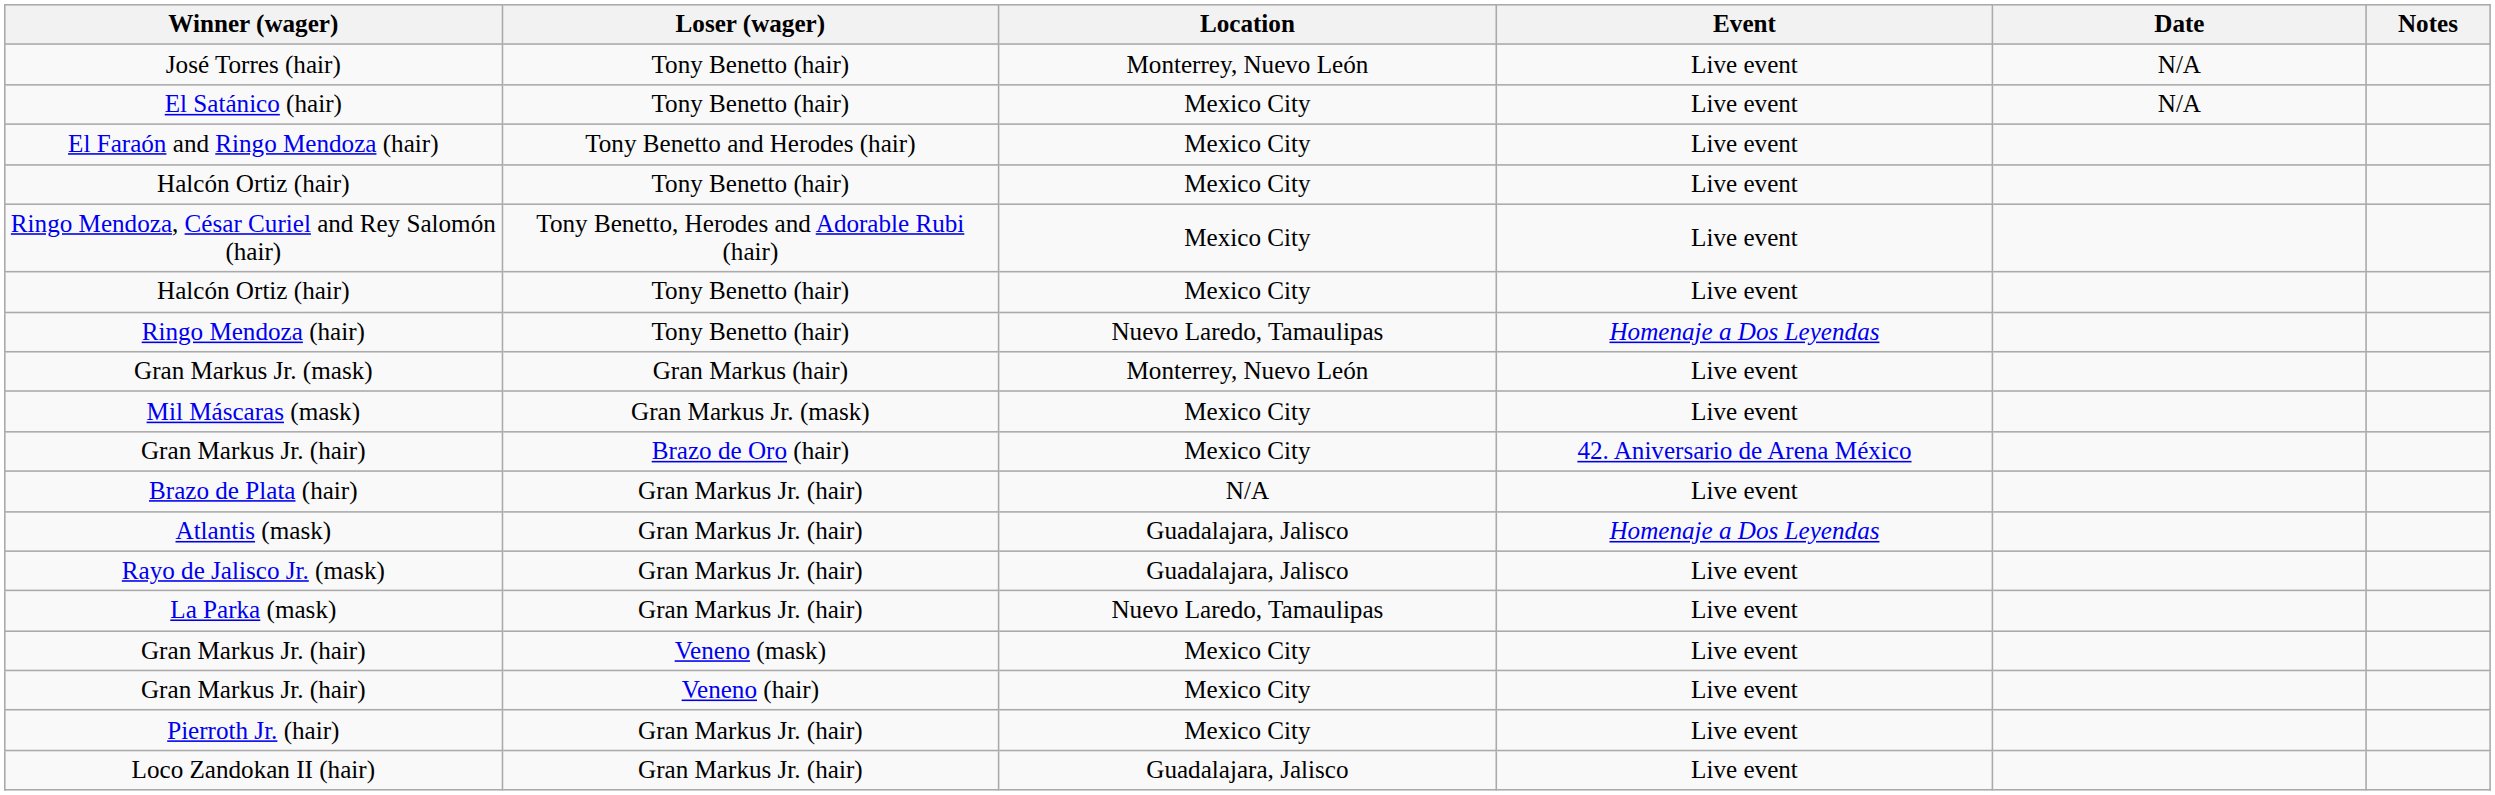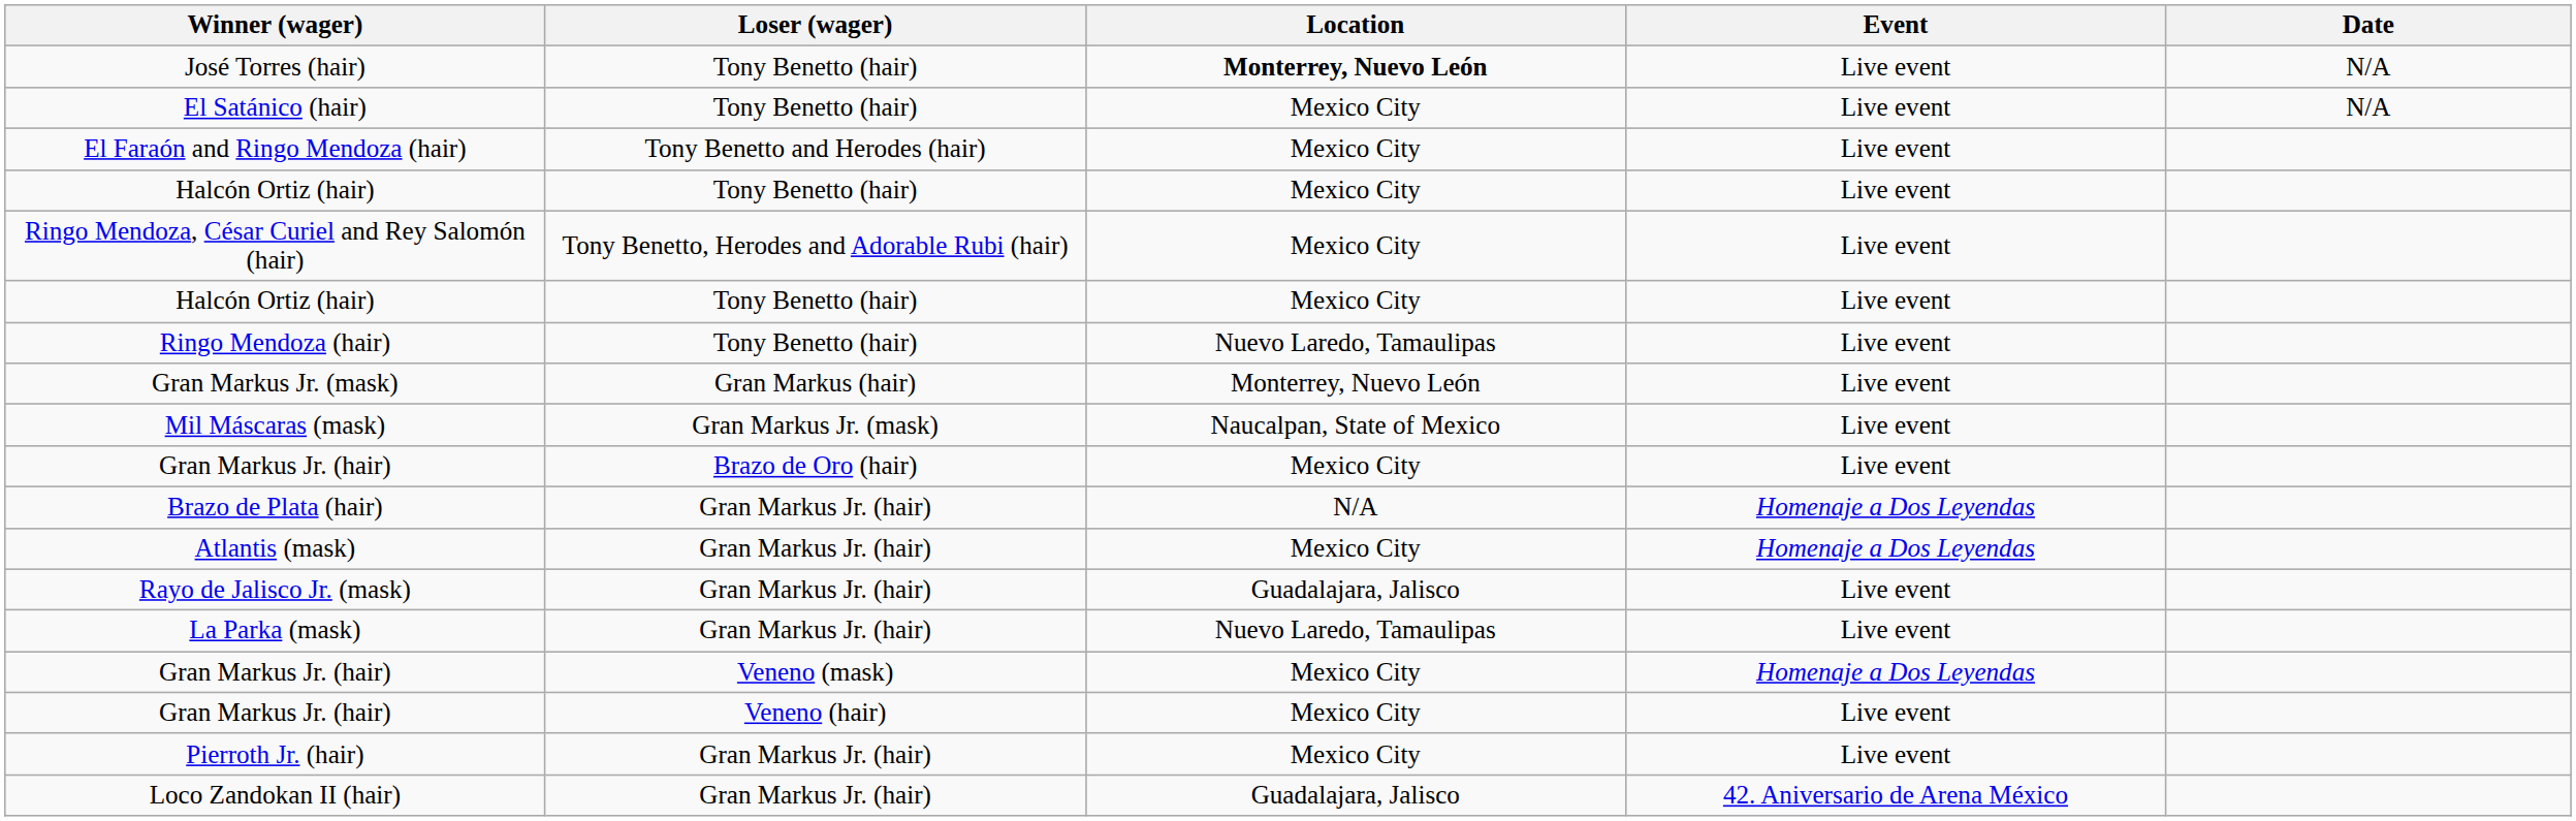 <table class="wikitable sortable" width=100%  style="text-align: center">
 <tr>
 <th width=20% scope="col">Winner (wager)</th>
 <th width=20% scope="col">Loser (wager)</th>
 <th width=20% scope="col">Location</th>
 <th width=20% scope="col">Event</th>
 <th width=15% scope="col">Date</th>
-<th class="unsortable" width=5% scope="col">Notes</th>
 </tr>
 <tr>
 <td>José Torres (hair)</td>
 <td>Tony Benetto (hair)</td>
-<td>Monterrey, Nuevo León</td>
+<td><strong>Monterrey, Nuevo León</strong></td>
 <td>Live event</td>
 <td>N/A</td>
-<td> </td>
 </tr>
 <tr>
 <td><a href='#'>El Satánico</a> (hair)</td>
 <td>Tony Benetto (hair)</td>
 <td>Mexico City</td>
 <td>Live event</td>
 <td>N/A</td>
-<td> </td>
 </tr>
 <tr>
 <td><a href='#'>El Faraón</a> and <a href='#'>Ringo Mendoza</a> (hair)</td>
 <td>Tony Benetto and Herodes (hair)</td>
 <td>Mexico City</td>
 <td>Live event</td>
-<td></td>
-<td> </td>
-</tr>
-<tr>
-<td>Halcón Ortiz (hair)</td>
-<td>Tony Benetto (hair)</td>
-<td>Mexico City</td>
-<td>Live event</td>
-<td></td>
-<td> </td>
-</tr>
-<tr>
-<td><a href='#'>Ringo Mendoza</a>, <a href='#'>César Curiel</a> and Rey Salomón (hair)</td>
-<td>Tony Benetto, Herodes and <a href='#'>Adorable Rubi</a> (hair)</td>
-<td>Mexico City</td>
-<td>Live event</td>
-<td></td>
 <td></td>
 </tr>
 <tr>
 <td>Halcón Ortiz (hair)</td>
 <td>Tony Benetto (hair)</td>
 <td>Mexico City</td>
 <td>Live event</td>
 <td></td>
-<td> </td>
+</tr>
+<tr>
+<td><a href='#'>Ringo Mendoza</a>, <a href='#'>César Curiel</a> and Rey Salomón (hair)</td>
+<td>Tony Benetto, Herodes and <a href='#'>Adorable Rubi</a> (hair)</td>
+<td>Mexico City</td>
+<td>Live event</td>
+<td></td>
+</tr>
+<tr>
+<td>Halcón Ortiz (hair)</td>
+<td>Tony Benetto (hair)</td>
+<td>Mexico City</td>
+<td>Live event</td>
+<td></td>
 </tr>
 <tr>
 <td><a href='#'>Ringo Mendoza</a> (hair)</td>
 <td>Tony Benetto (hair)</td>
 <td>Nuevo Laredo, Tamaulipas</td>
-<td><em><a href='#'>Homenaje a Dos Leyendas</a></em></td>
+<td>Live event</td>
 <td></td>
-<td> </td>
 </tr>
 <tr>
 <td>Gran Markus Jr. (mask)</td>
 <td>Gran Markus (hair)</td>
 <td>Monterrey, Nuevo León</td>
 <td>Live event</td>
 <td></td>
-<td></td>
 </tr>
 <tr>
 <td><a href='#'>Mil Máscaras</a> (mask)</td>
 <td>Gran Markus Jr. (mask)</td>
-<td>Mexico City</td>
+<td>Naucalpan, State of Mexico</td>
 <td>Live event</td>
-<td></td>
 <td></td>
 </tr>
 <tr>
 <td>Gran Markus Jr. (hair)</td>
 <td><a href='#'>Brazo de Oro</a> (hair)</td>
 <td>Mexico City</td>
-<td><a href='#'>42. Aniversario de Arena México</a></td>
-<td></td>
+<td>Live event</td>
 <td></td>
 </tr>
 <tr>
 <td><a href='#'>Brazo de Plata</a> (hair)</td>
 <td>Gran Markus Jr. (hair)</td>
 <td>N/A</td>
-<td>Live event</td>
-<td></td>
+<td><em><a href='#'>Homenaje a Dos Leyendas</a></em></td>
 <td></td>
 </tr>
 <tr>
 <td><a href='#'>Atlantis</a> (mask)</td>
 <td>Gran Markus Jr. (hair)</td>
-<td>Guadalajara, Jalisco</td>
+<td>Mexico City</td>
 <td><em><a href='#'>Homenaje a Dos Leyendas</a></em></td>
-<td></td>
 <td></td>
 </tr>
 <tr>
 <td><a href='#'>Rayo de Jalisco Jr.</a> (mask)</td>
 <td>Gran Markus Jr. (hair)</td>
 <td>Guadalajara, Jalisco</td>
 <td>Live event</td>
 <td></td>
-<td></td>
 </tr>
 <tr>
 <td><a href='#'>La Parka</a> (mask)</td>
 <td>Gran Markus Jr. (hair)</td>
 <td>Nuevo Laredo, Tamaulipas</td>
 <td>Live event</td>
 <td></td>
-<td></td>
 </tr>
 <tr>
 <td>Gran Markus Jr. (hair)</td>
 <td><a href='#'>Veneno</a> (mask)</td>
 <td>Mexico City</td>
-<td>Live event</td>
-<td></td>
+<td><em><a href='#'>Homenaje a Dos Leyendas</a></em></td>
 <td></td>
 </tr>
 <tr>
 <td>Gran Markus Jr. (hair)</td>
 <td><a href='#'>Veneno</a> (hair)</td>
 <td>Mexico City</td>
 <td>Live event</td>
 <td></td>
-<td></td>
 </tr>
 <tr>
 <td><a href='#'>Pierroth Jr.</a> (hair)</td>
 <td>Gran Markus Jr. (hair)</td>
 <td>Mexico City</td>
 <td>Live event</td>
 <td></td>
-<td></td>
 </tr>
 <tr>
 <td>Loco Zandokan II (hair)</td>
 <td>Gran Markus Jr. (hair)</td>
 <td>Guadalajara, Jalisco</td>
-<td>Live event</td>
+<td><a href='#'>42. Aniversario de Arena México</a></td>
 <td></td>
-<td> </td>
 </tr>
 </table>
